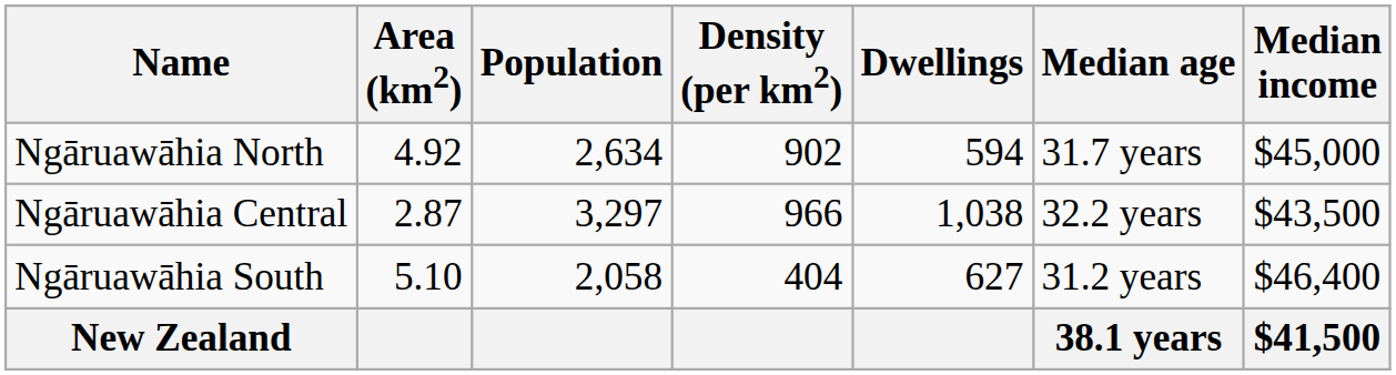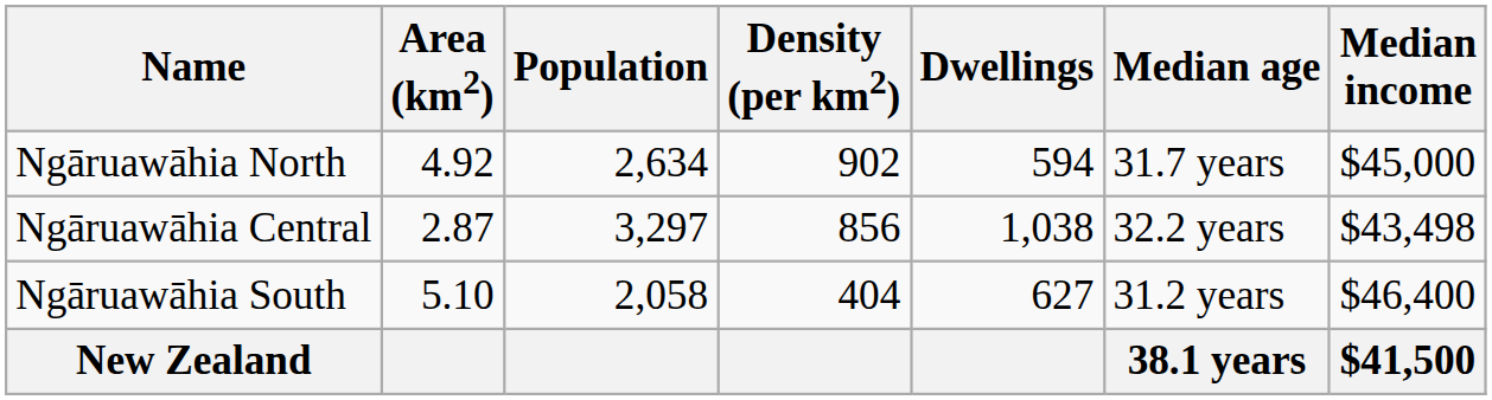 <table class="wikitable">
 <tr>
 <th>Name</th>
 <th>Area<br>(km<sup>2</sup>)</th>
 <th>Population</th>
 <th>Density<br>(per km<sup>2</sup>)</th>
 <th>Dwellings</th>
 <th>Median age</th>
 <th>Median<br>income</th>
 </tr>
 <tr>
 <td>Ngāruawāhia North</td>
 <td style="text-align:right;">4.92</td>
 <td style="text-align:right;">2,634</td>
 <td style="text-align:right;">902</td>
 <td style="text-align:right;">594</td>
 <td>31.7 years</td>
 <td>$45,000</td>
 </tr>
 <tr>
 <td>Ngāruawāhia Central</td>
 <td style="text-align:right;">2.87</td>
 <td style="text-align:right;">3,297</td>
-<td style="text-align:right;">966</td>
+<td style="text-align:right;">856</td>
 <td style="text-align:right;">1,038</td>
 <td>32.2 years</td>
-<td>$43,500</td>
+<td>$43,498</td>
 </tr>
 <tr>
 <td>Ngāruawāhia South</td>
 <td style="text-align:right;">5.10</td>
 <td style="text-align:right;">2,058</td>
 <td style="text-align:right;">404</td>
 <td style="text-align:right;">627</td>
 <td>31.2 years</td>
 <td>$46,400</td>
 </tr>
 <tr>
 <th>New Zealand</th>
 <th></th>
 <th></th>
 <th></th>
 <th></th>
 <th>38.1 years</th>
 <th style="text-align:left;">$41,500</th>
 </tr>
 </table>
